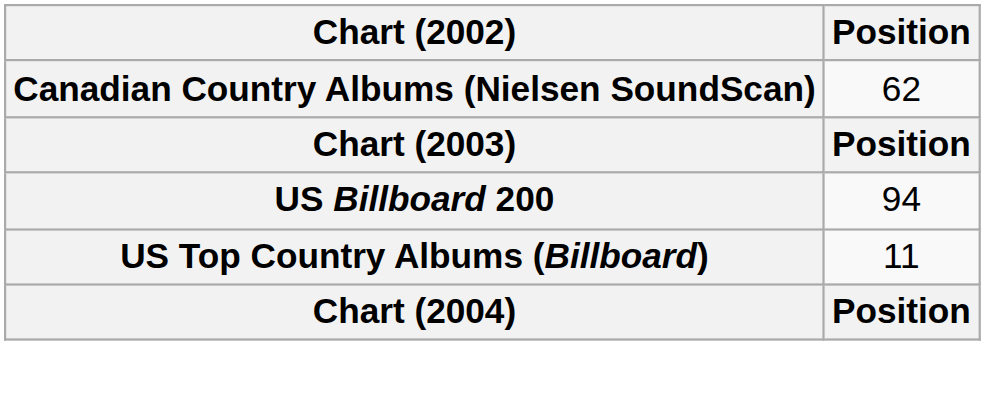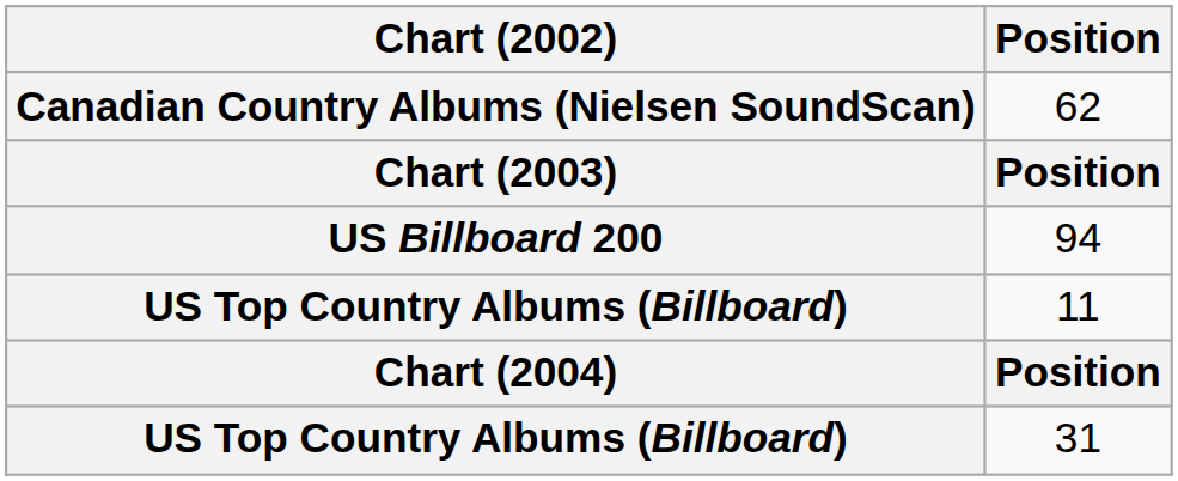 <table class="wikitable plainrowheaders" style="text-align:center">
 <tr>
 <th scope="col">Chart (2002)</th>
 <th scope="col">Position</th>
 </tr>
 <tr>
 <th scope="row">Canadian Country Albums (Nielsen SoundScan)</th>
 <td>62</td>
 </tr>
 <tr>
 <th scope="col">Chart (2003)</th>
 <th scope="col">Position</th>
 </tr>
 <tr>
 <th scope="row">US <em>Billboard</em> 200</th>
 <td>94</td>
 </tr>
 <tr>
 <th scope="row">US Top Country Albums (<em>Billboard</em>)</th>
 <td>11</td>
 </tr>
 <tr>
 <th scope="col">Chart (2004)</th>
 <th scope="col">Position</th>
 </tr>
+<tr>
+<th scope="row">US Top Country Albums (<em>Billboard</em>)</th>
+<td>31</td>
+</tr>
 </table>
